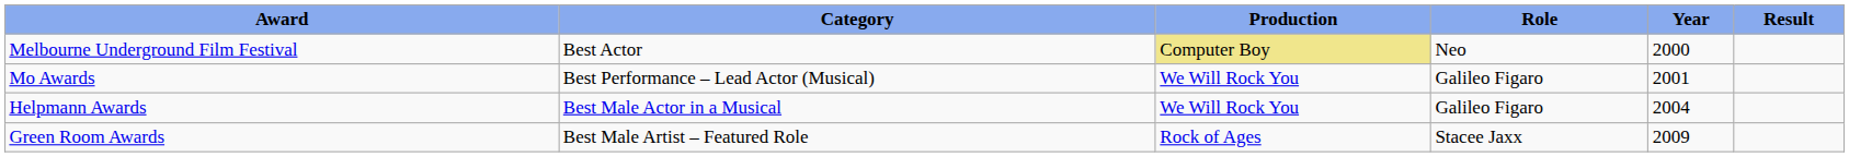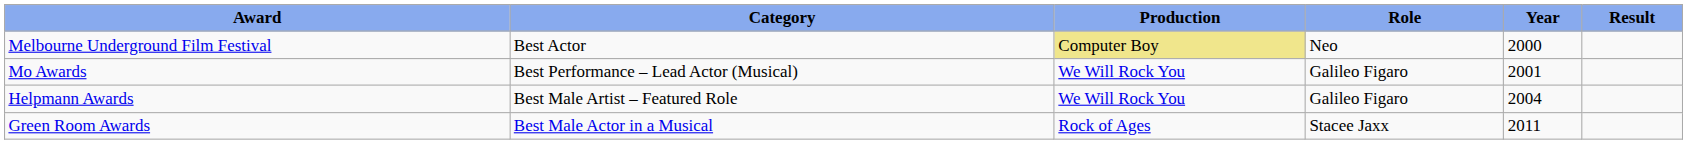 <table class="wikitable" style="width:100%; margin:1em auto 1em auto;">
 <tr>
 <th style="background:#88AAEE;">Award</th>
 <th style="background:#88AAEE;">Category</th>
 <th style="background:#88AAEE;">Production</th>
 <th style="background:#88AAEE;">Role</th>
 <th style="background:#88AAEE;">Year</th>
 <th style="background:#88AAEE;">Result</th>
 </tr>
 <tr>
 <td><a href='#'>Melbourne Underground Film Festival</a></td>
 <td>Best Actor</td>
 <td style="background: khaki;">Computer Boy</td>
 <td>Neo</td>
 <td>2000</td>
 <td></td>
 </tr>
 <tr>
 <td><a href='#'>Mo Awards</a></td>
 <td>Best Performance – Lead Actor (Musical)</td>
 <td><a href='#'>We Will Rock You</a></td>
 <td>Galileo Figaro</td>
 <td>2001</td>
 <td></td>
 </tr>
 <tr>
 <td><a href='#'>Helpmann Awards</a></td>
-<td><a href='#'>Best Male Actor in a Musical</a></td>
+<td>Best Male Artist – Featured Role</td>
 <td><a href='#'>We Will Rock You</a></td>
 <td>Galileo Figaro</td>
 <td>2004</td>
 <td></td>
 </tr>
 <tr>
 <td><a href='#'>Green Room Awards</a></td>
-<td>Best Male Artist – Featured Role</td>
+<td><a href='#'>Best Male Actor in a Musical</a></td>
 <td><a href='#'>Rock of Ages</a></td>
 <td>Stacee Jaxx</td>
-<td>2009</td>
+<td>2011</td>
 <td></td>
 </tr>
 </table>
